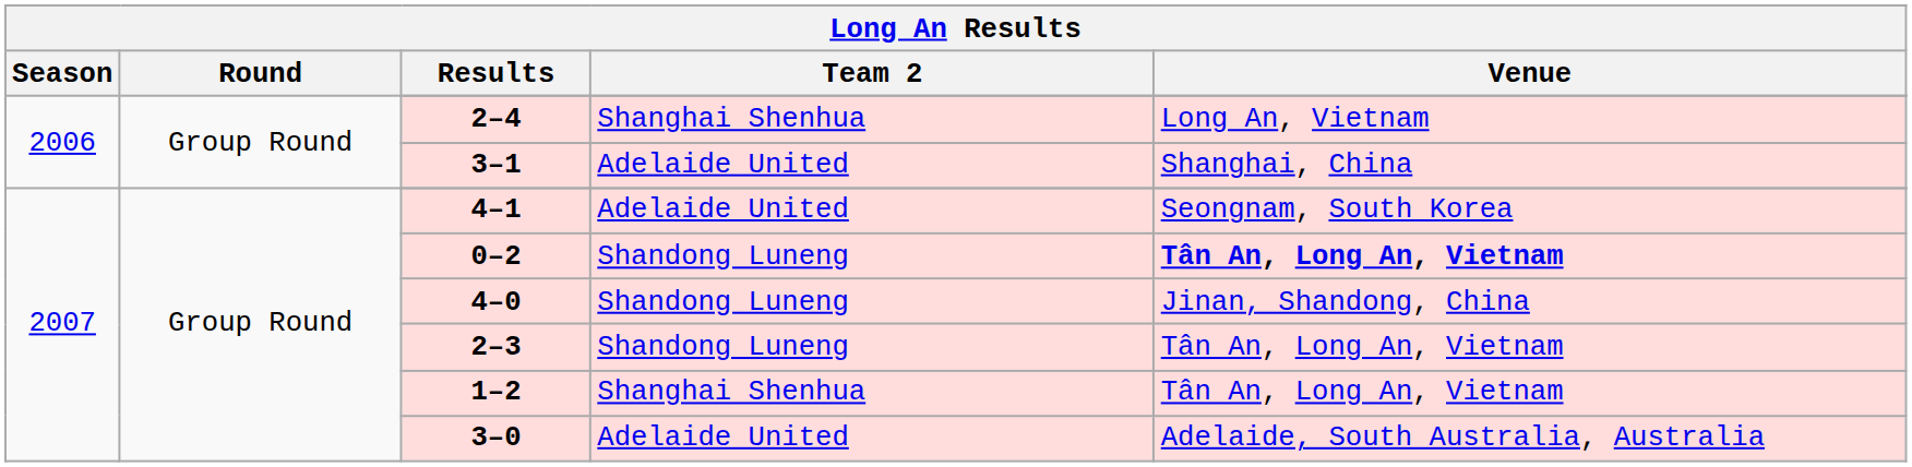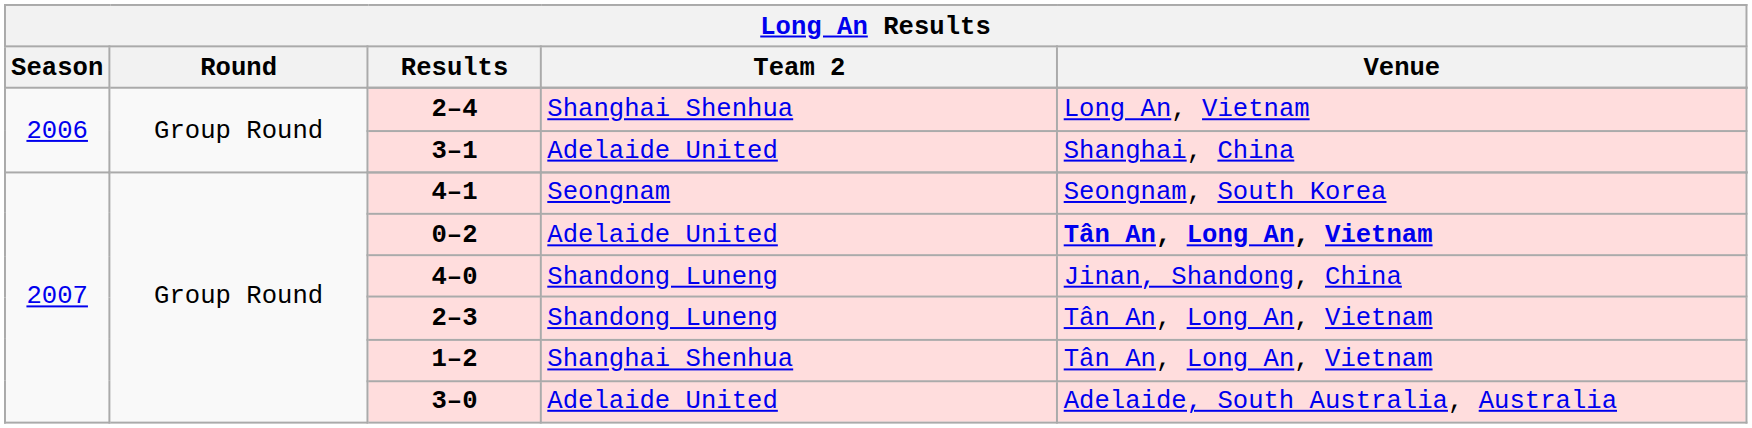 <table width=70% class="wikitable sortable collapsible collapsed">
 <tr>
 <th colspan=6><a href='#'>Long An</a> Results</th>
 </tr>
 <tr>
 <th width=5%>Season</th>
 <th width=15%>Round</th>
 <th width=10%>Results</th>
 <th width=30%>Team 2</th>
 <th width=50%>Venue</th>
 </tr>
 <tr style="text-align:center;">
 <td rowspan=3><a href='#'>2006</a></td>
 <td rowspan=3>Group Round</td>
 </tr>
 <tr style="background:#ffdddd">
 <td style="text-align:center;"><strong>2–4</strong></td>
 <td> <a href='#'>Shanghai Shenhua</a></td>
 <td> <a href='#'>Long An</a>, <a href='#'>Vietnam</a></td>
 </tr>
 <tr style="background:#ffdddd">
 <td style="text-align:center;"><strong>3–1</strong></td>
 <td> <a href='#'>Adelaide United</a></td>
 <td> <a href='#'>Shanghai</a>, <a href='#'>China</a></td>
 </tr>
 <tr style="text-align:center;">
 <td rowspan=7><a href='#'>2007</a></td>
 <td rowspan=7>Group Round</td>
 </tr>
 <tr style="background:#ffdddd">
 <td style="text-align:center;"><strong>4–1</strong></td>
-<td> <a href='#'>Adelaide United</a></td>
+<td> <a href='#'>Seongnam</a></td>
 <td> <a href='#'>Seongnam</a>, <a href='#'>South Korea</a></td>
 </tr>
 <tr style="background:#ffdddd">
 <td style="text-align:center;"><strong>0–2</strong></td>
-<td> <a href='#'>Shandong Luneng</a></td>
+<td> <a href='#'>Adelaide United</a></td>
 <td><strong> <a href='#'>Tân An</a>, <a href='#'>Long An</a>, <a href='#'>Vietnam</a></strong></td>
 </tr>
 <tr style="background:#ffdddd">
 <td style="text-align:center;"><strong>4–0</strong></td>
 <td> <a href='#'>Shandong Luneng</a></td>
 <td> <a href='#'>Jinan, Shandong</a>, <a href='#'>China</a></td>
 </tr>
 <tr style="background:#ffdddd">
 <td style="text-align:center;"><strong>2–3</strong></td>
 <td> <a href='#'>Shandong Luneng</a></td>
 <td> <a href='#'>Tân An</a>, <a href='#'>Long An</a>, <a href='#'>Vietnam</a></td>
 </tr>
 <tr style="background:#ffdddd">
 <td style="text-align:center;"><strong>1–2</strong></td>
 <td> <a href='#'>Shanghai Shenhua</a></td>
 <td> <a href='#'>Tân An</a>, <a href='#'>Long An</a>, <a href='#'>Vietnam</a></td>
 </tr>
 <tr style="background:#ffdddd">
 <td style="text-align:center;"><strong>3–0</strong></td>
 <td> <a href='#'>Adelaide United</a></td>
 <td> <a href='#'>Adelaide, South Australia</a>, <a href='#'>Australia</a></td>
 </tr>
 </table>
